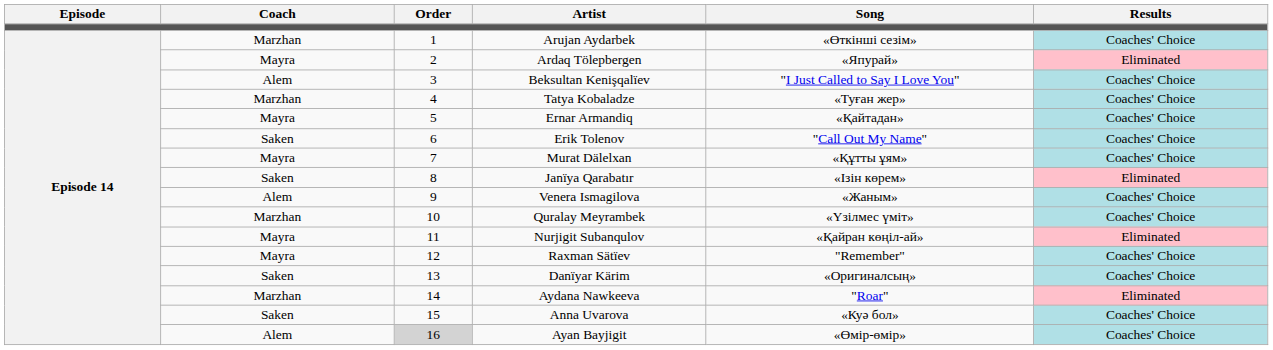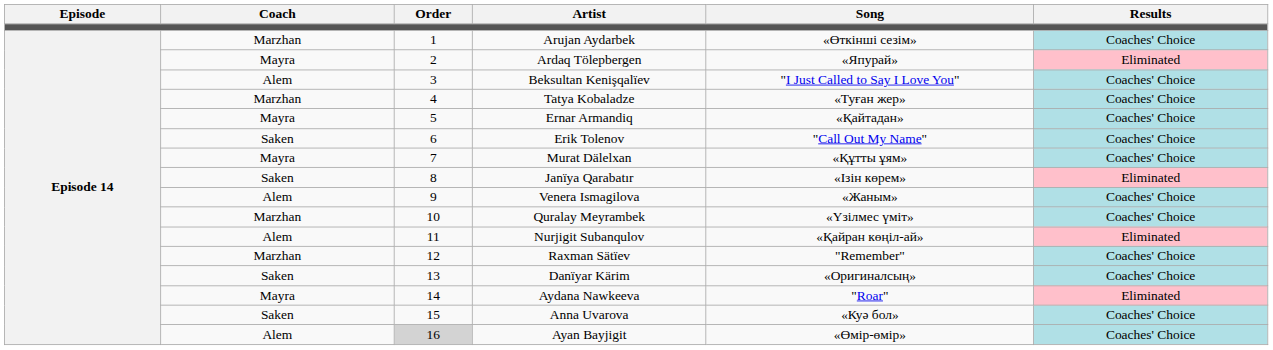 <table class="wikitable" style="text-align:center; line-height:16px; width:95%;">
 <tr>
 <th style="width:10%;">Episode</th>
 <th style="width:15%;">Coach</th>
 <th style="width:05%;">Order</th>
 <th style="width:15%;">Artist</th>
 <th style="width:21%;">Song</th>
 <th style="width:15%;">Results</th>
 </tr>
 <tr>
 <th colspan="6" style="background:#555555;"></th>
 </tr>
 <tr>
 <th rowspan="16">Episode 14<br></th>
 <td>Marzhan</td>
 <td>1</td>
 <td>Arujan Aydarbek</td>
 <td>«Өткінші сезім»</td>
 <td style="background:#B0E0E6;">Coaches' Choice</td>
 </tr>
 <tr>
 <td>Mayra</td>
 <td>2</td>
 <td>Ardaq Tölepbergen</td>
 <td>«Япурай»</td>
 <td style="background:pink;">Eliminated</td>
 </tr>
 <tr>
 <td>Alem</td>
 <td>3</td>
 <td>Beksultan Kenişqalïev</td>
 <td>"<a href='#'>I Just Called to Say I Love You</a>"</td>
 <td style="background:#B0E0E6;">Coaches' Choice</td>
 </tr>
 <tr>
 <td>Marzhan</td>
 <td>4</td>
 <td>Tatya Kobaladze</td>
 <td>«Туған жер»</td>
 <td style="background:#B0E0E6;">Coaches' Choice</td>
 </tr>
 <tr>
 <td scope="row">Mayra</td>
 <td>5</td>
 <td>Ernar Armandiq</td>
 <td>«Қайтадан»</td>
 <td style="background:#B0E0E6;">Coaches' Choice</td>
 </tr>
 <tr>
 <td>Saken</td>
 <td>6</td>
 <td>Erik Tolenov</td>
 <td>"<a href='#'>Call Out My Name</a>"</td>
 <td style="background:#B0E0E6;">Coaches' Choice</td>
 </tr>
 <tr>
 <td>Mayra</td>
 <td>7</td>
 <td>Murat Dälelxan</td>
 <td>«Құтты ұям»</td>
 <td style="background:#B0E0E6;">Coaches' Choice</td>
 </tr>
 <tr>
 <td>Saken</td>
 <td>8</td>
 <td>Janïya Qarabatır</td>
 <td>«Ізін көрем»</td>
 <td style="background:pink;">Eliminated</td>
 </tr>
 <tr>
 <td>Alem</td>
 <td>9</td>
 <td>Venera Ismagilova</td>
 <td>«Жаным»</td>
 <td style="background:#B0E0E6;">Coaches' Choice</td>
 </tr>
 <tr>
 <td>Marzhan</td>
 <td>10</td>
 <td>Quralay Meyrambek</td>
 <td>«Үзілмес үміт»</td>
 <td style="background:#B0E0E6;">Coaches' Choice</td>
 </tr>
 <tr>
-<td>Mayra</td>
+<td>Alem</td>
 <td>11</td>
 <td>Nurjigit Subanqulov</td>
 <td>«Қайран көңіл-ай»</td>
 <td style="background:pink;">Eliminated</td>
 </tr>
 <tr>
-<td>Mayra</td>
+<td>Marzhan</td>
 <td>12</td>
 <td>Raxman Sätïev</td>
 <td>"Remember"</td>
 <td style="background:#B0E0E6;">Coaches' Choice</td>
 </tr>
 <tr>
 <td>Saken</td>
 <td>13</td>
 <td>Danïyar Kärim</td>
 <td>«Оригиналсың»</td>
 <td style="background:#B0E0E6;">Coaches' Choice</td>
 </tr>
 <tr>
-<td>Marzhan</td>
+<td>Mayra</td>
 <td>14</td>
 <td>Aydana Nawkeeva</td>
 <td>"<a href='#'>Roar</a>"</td>
 <td style="background:pink;">Eliminated</td>
 </tr>
 <tr>
 <td>Saken</td>
 <td>15</td>
 <td>Anna Uvarova</td>
 <td>«Куә бол»</td>
 <td style="background:#B0E0E6;">Coaches' Choice</td>
 </tr>
 <tr>
 <td>Alem</td>
 <td style="background: lightgrey;">16</td>
 <td>Ayan Bayjigit</td>
 <td>«Өмір-өмір»</td>
 <td style="background:#B0E0E6;">Coaches' Choice</td>
 </tr>
 </table>
